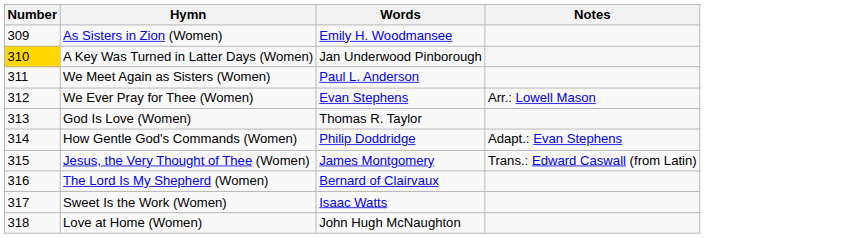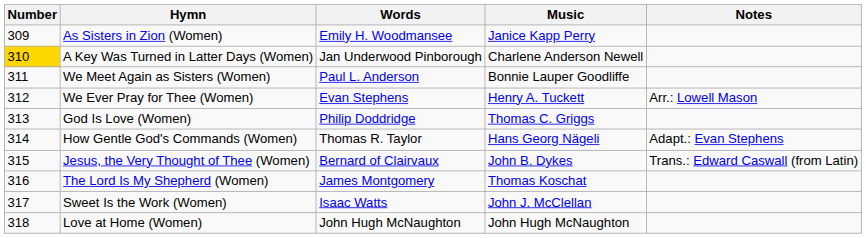 <table class="wikitable mw-collapsible mw-collapsed">
 <tr>
 <th>Number</th>
 <th>Hymn</th>
 <th>Words</th>
+<th>Music</th>
 <th>Notes</th>
 </tr>
 <tr>
 <td>309</td>
 <td><a href='#'>As Sisters in Zion</a> (Women)</td>
 <td><a href='#'>Emily H. Woodmansee</a></td>
+<td><a href='#'>Janice Kapp Perry</a></td>
 <td></td>
 </tr>
 <tr>
 <td style="background: gold;">310</td>
 <td>A Key Was Turned in Latter Days (Women)</td>
 <td>Jan Underwood Pinborough</td>
+<td>Charlene Anderson Newell</td>
 <td></td>
 </tr>
 <tr>
 <td>311</td>
 <td>We Meet Again as Sisters (Women)</td>
 <td><a href='#'>Paul L. Anderson</a></td>
+<td>Bonnie Lauper Goodliffe</td>
 <td></td>
 </tr>
 <tr>
 <td>312</td>
 <td>We Ever Pray for Thee (Women)</td>
 <td><a href='#'>Evan Stephens</a></td>
+<td><a href='#'>Henry A. Tuckett</a></td>
 <td>Arr.: <a href='#'>Lowell Mason</a></td>
 </tr>
 <tr>
 <td>313</td>
 <td>God Is Love (Women)</td>
-<td>Thomas R. Taylor</td>
+<td><a href='#'>Philip Doddridge</a></td>
+<td><a href='#'>Thomas C. Griggs</a></td>
 <td></td>
 </tr>
 <tr>
 <td>314</td>
 <td>How Gentle God's Commands (Women)</td>
-<td><a href='#'>Philip Doddridge</a></td>
+<td>Thomas R. Taylor</td>
+<td><a href='#'>Hans Georg Nägeli</a></td>
 <td>Adapt.: <a href='#'>Evan Stephens</a></td>
 </tr>
 <tr>
 <td>315</td>
 <td><a href='#'>Jesus, the Very Thought of Thee</a> (Women)</td>
-<td><a href='#'>James Montgomery</a></td>
+<td><a href='#'>Bernard of Clairvaux</a></td>
+<td><a href='#'>John B. Dykes</a></td>
 <td>Trans.: <a href='#'>Edward Caswall</a> (from Latin)</td>
 </tr>
 <tr>
 <td>316</td>
 <td><a href='#'>The Lord Is My Shepherd</a> (Women)</td>
-<td><a href='#'>Bernard of Clairvaux</a></td>
+<td><a href='#'>James Montgomery</a></td>
+<td><a href='#'>Thomas Koschat</a></td>
 <td></td>
 </tr>
 <tr>
 <td>317</td>
 <td>Sweet Is the Work (Women)</td>
 <td><a href='#'>Isaac Watts</a></td>
+<td><a href='#'>John J. McClellan</a></td>
 <td></td>
 </tr>
 <tr>
 <td>318</td>
 <td>Love at Home (Women)</td>
 <td>John Hugh McNaughton</td>
+<td>John Hugh McNaughton</td>
 <td></td>
 </tr>
 </table>
